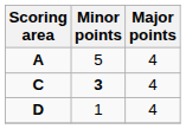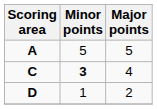 <table class="sortable wikitable">
 <tr>
 <th style="text-align: center;">Scoring <br>area</th>
 <th style="text-align: center;">Minor  <br>points</th>
 <th style="text-align: center;">Major<br>points</th>
 </tr>
 <tr>
 <td style="text-align: center;"><strong>A</strong></td>
 <td style="text-align: center;">5</td>
-<td style="text-align: center;">4</td>
+<td style="text-align: center;">5</td>
 </tr>
 <tr>
 <td style="text-align: center;"><strong>C</strong></td>
 <td style="text-align: center;"><strong>3</strong></td>
 <td style="text-align: center;">4</td>
 </tr>
 <tr>
 <td style="text-align: center;"><strong>D</strong></td>
 <td style="text-align: center;">1</td>
-<td style="text-align: center;">4</td>
+<td style="text-align: center;">2</td>
 </tr>
 <tr>
 </tr>
 </table>
